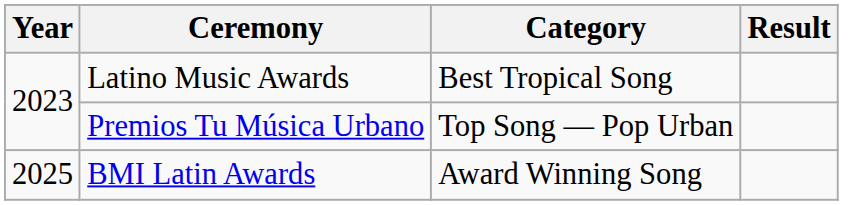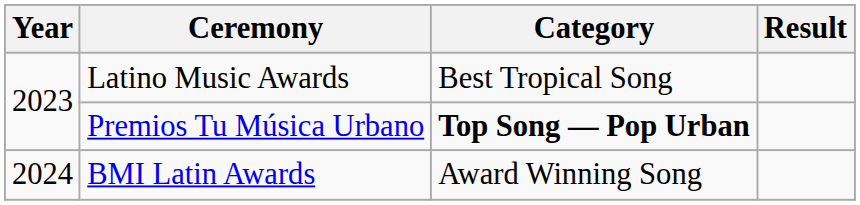 <table class="wikitable plainrowheaders">
 <tr>
 <th scope="col">Year</th>
 <th scope="col">Ceremony</th>
 <th scope="col">Category</th>
 <th scope="col">Result</th>
 </tr>
 <tr>
 <td rowspan="2">2023</td>
 <td>Latino Music Awards</td>
 <td>Best Tropical Song</td>
 <td></td>
 </tr>
 <tr>
 <td><a href='#'>Premios Tu Música Urbano</a></td>
-<td>Top Song — Pop Urban</td>
+<td><strong>Top Song — Pop Urban</strong></td>
 <td></td>
 </tr>
 <tr>
-<td rowspan="1">2025</td>
+<td rowspan="1">2024</td>
 <td><a href='#'>BMI Latin Awards</a></td>
 <td>Award Winning Song</td>
 <td></td>
 </tr>
 </table>
